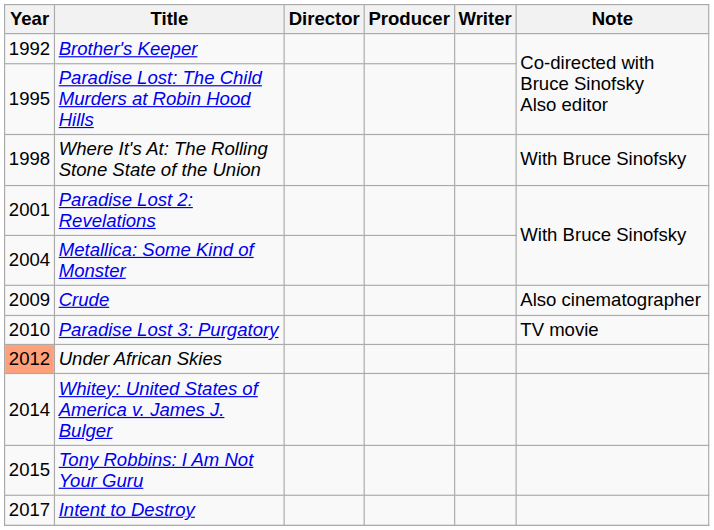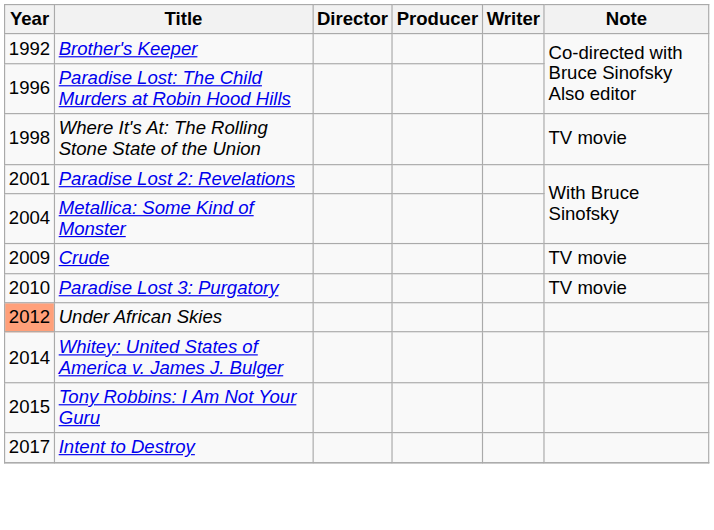 <table class="wikitable">
 <tr>
 <th>Year</th>
 <th>Title</th>
 <th>Director</th>
 <th>Producer</th>
 <th>Writer</th>
 <th>Note</th>
 </tr>
 <tr>
 <td>1992</td>
 <td><em><a href='#'>Brother's Keeper</a></em></td>
 <td></td>
 <td></td>
 <td></td>
 <td rowspan=2>Co-directed with Bruce Sinofsky<br>Also editor</td>
 </tr>
 <tr>
-<td>1995</td>
+<td>1996</td>
 <td><em><a href='#'>Paradise Lost: The Child Murders at Robin Hood Hills</a></em></td>
 <td></td>
 <td></td>
 <td></td>
 </tr>
 <tr>
 <td>1998</td>
 <td><em>Where It's At: The Rolling Stone State of the Union</em></td>
 <td></td>
 <td></td>
 <td></td>
-<td>With Bruce Sinofsky</td>
+<td>TV movie</td>
 </tr>
 <tr>
 <td>2001</td>
 <td><em><a href='#'>Paradise Lost 2: Revelations</a></em></td>
 <td></td>
 <td></td>
 <td></td>
 <td rowspan=2>With Bruce Sinofsky</td>
 </tr>
 <tr>
 <td>2004</td>
 <td><em><a href='#'>Metallica: Some Kind of Monster</a></em></td>
 <td></td>
 <td></td>
 <td></td>
 </tr>
 <tr>
 <td>2009</td>
 <td><em><a href='#'>Crude</a></em></td>
 <td></td>
 <td></td>
 <td></td>
-<td>Also cinematographer</td>
+<td>TV movie</td>
 </tr>
 <tr>
 <td>2010</td>
 <td><em><a href='#'>Paradise Lost 3: Purgatory</a></em></td>
 <td></td>
 <td></td>
 <td></td>
 <td>TV movie</td>
 </tr>
 <tr>
 <td style="background: lightsalmon;">2012</td>
 <td><em>Under African Skies</em></td>
 <td></td>
 <td></td>
 <td></td>
 <td></td>
 </tr>
 <tr>
 <td>2014</td>
 <td><em><a href='#'>Whitey: United States of America v. James J. Bulger</a></em></td>
 <td></td>
 <td></td>
 <td></td>
 <td></td>
 </tr>
 <tr>
 <td>2015</td>
 <td><em><a href='#'>Tony Robbins: I Am Not Your Guru</a></em></td>
 <td></td>
 <td></td>
 <td></td>
 <td></td>
 </tr>
 <tr>
 <td>2017</td>
 <td><em><a href='#'>Intent to Destroy</a></em></td>
 <td></td>
 <td></td>
 <td></td>
 <td></td>
 </tr>
 <tr>
 </tr>
 </table>
